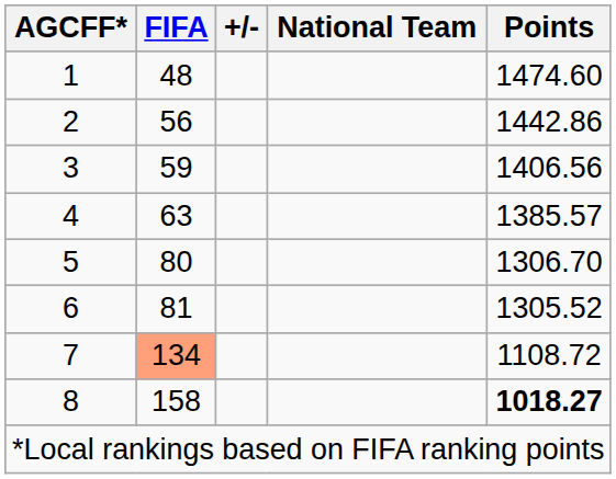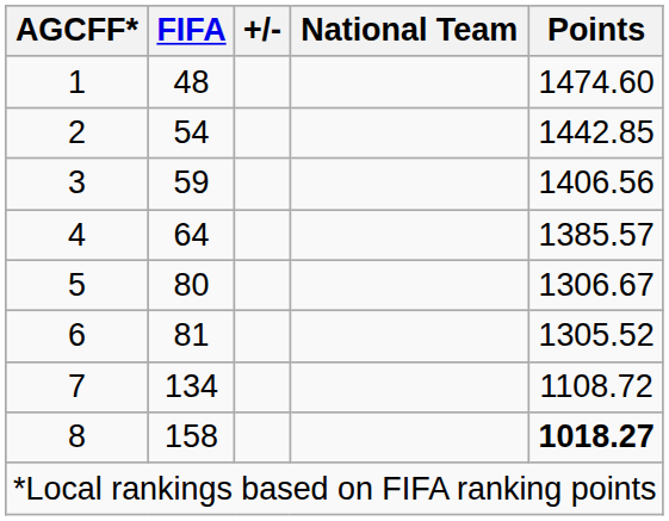 <table class="wikitable" style="text-align: center;">
 <tr>
 <th>AGCFF*</th>
 <th><a href='#'>FIFA</a></th>
 <th>+/-</th>
 <th>National Team</th>
 <th>Points</th>
 </tr>
 <tr>
 <td>1</td>
 <td>48</td>
 <td></td>
 <td align=left></td>
 <td>1474.60</td>
 </tr>
 <tr>
 <td>2</td>
-<td>56</td>
+<td>54</td>
 <td></td>
 <td align=left></td>
-<td>1442.86</td>
+<td>1442.85</td>
 </tr>
 <tr>
 <td>3</td>
 <td>59</td>
 <td></td>
 <td align=left></td>
 <td>1406.56</td>
 </tr>
 <tr>
 <td>4</td>
-<td>63</td>
+<td>64</td>
 <td></td>
 <td align=left></td>
 <td>1385.57</td>
 </tr>
 <tr>
 <td>5</td>
 <td>80</td>
 <td></td>
 <td align=left></td>
-<td>1306.70</td>
+<td>1306.67</td>
 </tr>
 <tr>
 <td>6</td>
 <td>81</td>
 <td></td>
 <td align=left></td>
 <td>1305.52</td>
 </tr>
 <tr>
 <td>7</td>
-<td style="background: lightsalmon;">134</td>
+<td>134</td>
 <td></td>
 <td align=left></td>
 <td>1108.72</td>
 </tr>
 <tr>
 <td>8</td>
 <td>158</td>
 <td></td>
 <td align=left></td>
 <td><strong>1018.27</strong></td>
 </tr>
 <tr>
 <td colspan=5>*Local rankings based on FIFA ranking points</td>
 </tr>
 </table>
